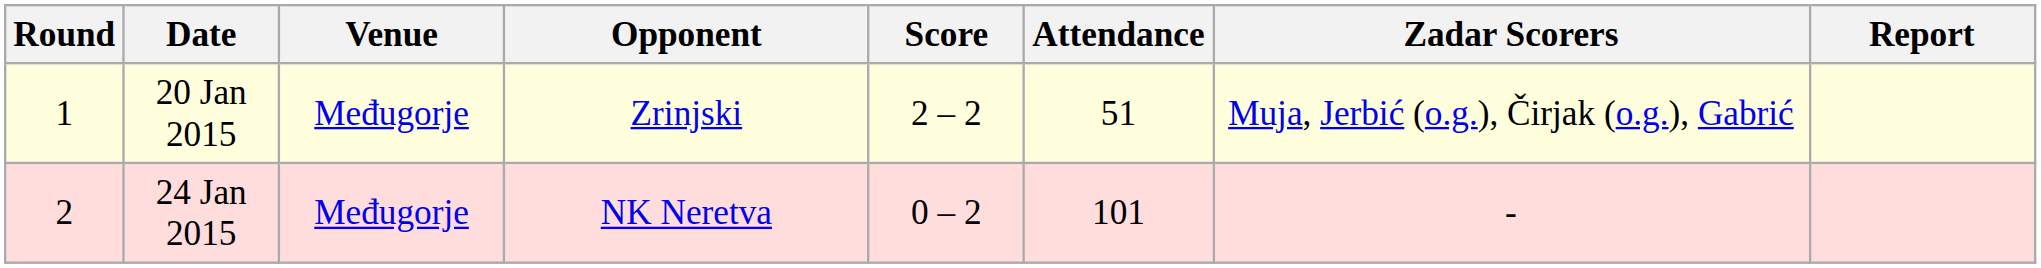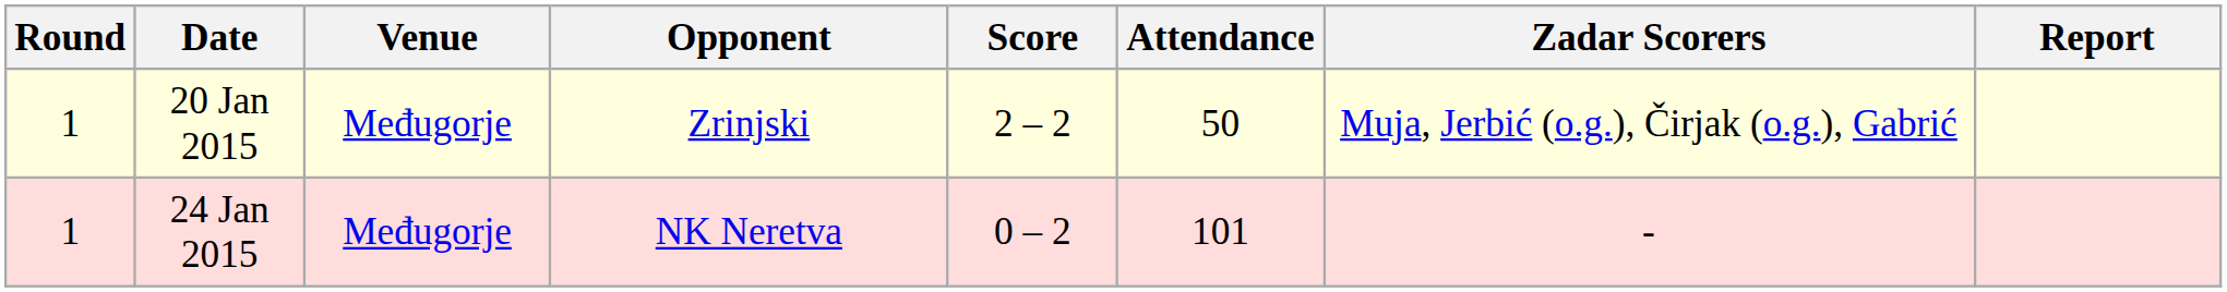 <table class="wikitable sortable" style="text-align: center; font-size:95%;">
 <tr>
 <th style="width:20px;">Round</th>
 <th style="width:60px;">Date<br></th>
 <th style="width:90px;">Venue<br></th>
 <th style="width:150px;">Opponent<br></th>
 <th style="width:60px;">Score<br></th>
 <th style="width:40px;">Attendance<br></th>
 <th style="width:250px;">Zadar Scorers</th>
 <th style="width:90px;" class="unsortable">Report</th>
 </tr>
 <tr style="background:#ffd;">
 <td>1</td>
 <td>20 Jan 2015</td>
 <td> <a href='#'>Međugorje</a></td>
 <td> <a href='#'>Zrinjski</a></td>
 <td>2 – 2</td>
-<td>51</td>
+<td>50</td>
 <td><a href='#'>Muja</a>, <a href='#'>Jerbić</a> (<a href='#'>o.g.</a>), Čirjak (<a href='#'>o.g.</a>), <a href='#'>Gabrić</a></td>
 <td></td>
 </tr>
 <tr style="background:#fdd;">
-<td>2</td>
+<td>1</td>
 <td>24 Jan 2015</td>
 <td> <a href='#'>Međugorje</a></td>
 <td><a href='#'>NK Neretva</a></td>
 <td>0 – 2</td>
 <td>101</td>
 <td>-</td>
 <td></td>
 </tr>
 </table>
